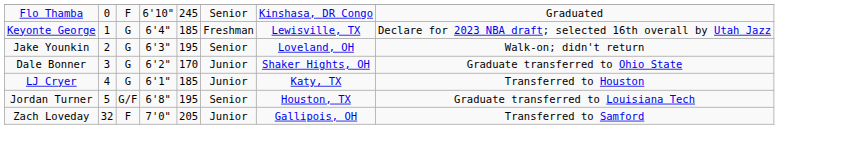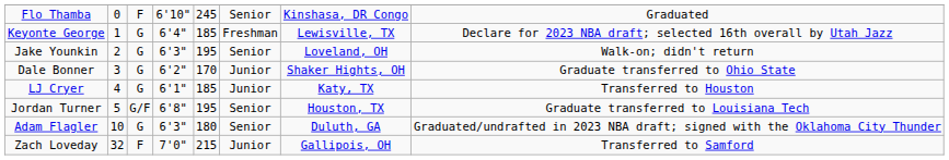 <table class="wikitable sortable" style="text-align: center">
 <tr align=center>
 </tr>
 <tr>
 <td><a href='#'>Flo Thamba</a></td>
 <td>0</td>
 <td>F</td>
 <td>6'10"</td>
 <td>245</td>
 <td> Senior</td>
 <td><a href='#'>Kinshasa, DR Congo</a></td>
 <td>Graduated</td>
 </tr>
 <tr>
 <td><a href='#'>Keyonte George</a></td>
 <td>1</td>
 <td>G</td>
 <td>6'4"</td>
 <td>185</td>
 <td>Freshman</td>
 <td><a href='#'>Lewisville, TX</a></td>
 <td>Declare for <a href='#'>2023 NBA draft</a>; selected 16th overall by <a href='#'>Utah Jazz</a></td>
 </tr>
 <tr>
 <td>Jake Younkin</td>
 <td>2</td>
 <td>G</td>
 <td>6'3"</td>
 <td>195</td>
 <td>Senior</td>
 <td><a href='#'>Loveland, OH</a></td>
 <td>Walk-on; didn't return</td>
 </tr>
 <tr>
 <td>Dale Bonner</td>
 <td>3</td>
 <td>G</td>
 <td>6'2"</td>
 <td>170</td>
 <td>Junior</td>
 <td><a href='#'>Shaker Hights, OH</a></td>
 <td>Graduate transferred to <a href='#'>Ohio State</a></td>
 </tr>
 <tr>
 <td><a href='#'>LJ Cryer</a></td>
 <td>4</td>
 <td>G</td>
 <td>6'1"</td>
 <td>185</td>
 <td>Junior</td>
 <td><a href='#'>Katy, TX</a></td>
 <td>Transferred to <a href='#'>Houston</a></td>
 </tr>
 <tr>
 <td>Jordan Turner</td>
 <td>5</td>
 <td>G/F</td>
 <td>6'8"</td>
 <td>195</td>
 <td> Senior</td>
 <td><a href='#'>Houston, TX</a></td>
 <td>Graduate transferred to <a href='#'>Louisiana Tech</a></td>
 </tr>
 <tr>
+<td><a href='#'>Adam Flagler</a></td>
+<td>10</td>
+<td>G</td>
+<td>6'3"</td>
+<td>180</td>
+<td> Senior</td>
+<td><a href='#'>Duluth, GA</a></td>
+<td>Graduated/undrafted in 2023 NBA draft; signed with the <a href='#'>Oklahoma City Thunder</a></td>
+</tr>
+<tr>
 <td>Zach Loveday</td>
 <td>32</td>
 <td>F</td>
 <td>7'0"</td>
-<td>205</td>
+<td>215</td>
 <td>Junior</td>
 <td><a href='#'>Gallipois, OH</a></td>
 <td>Transferred to <a href='#'>Samford</a></td>
 </tr>
 </table>
